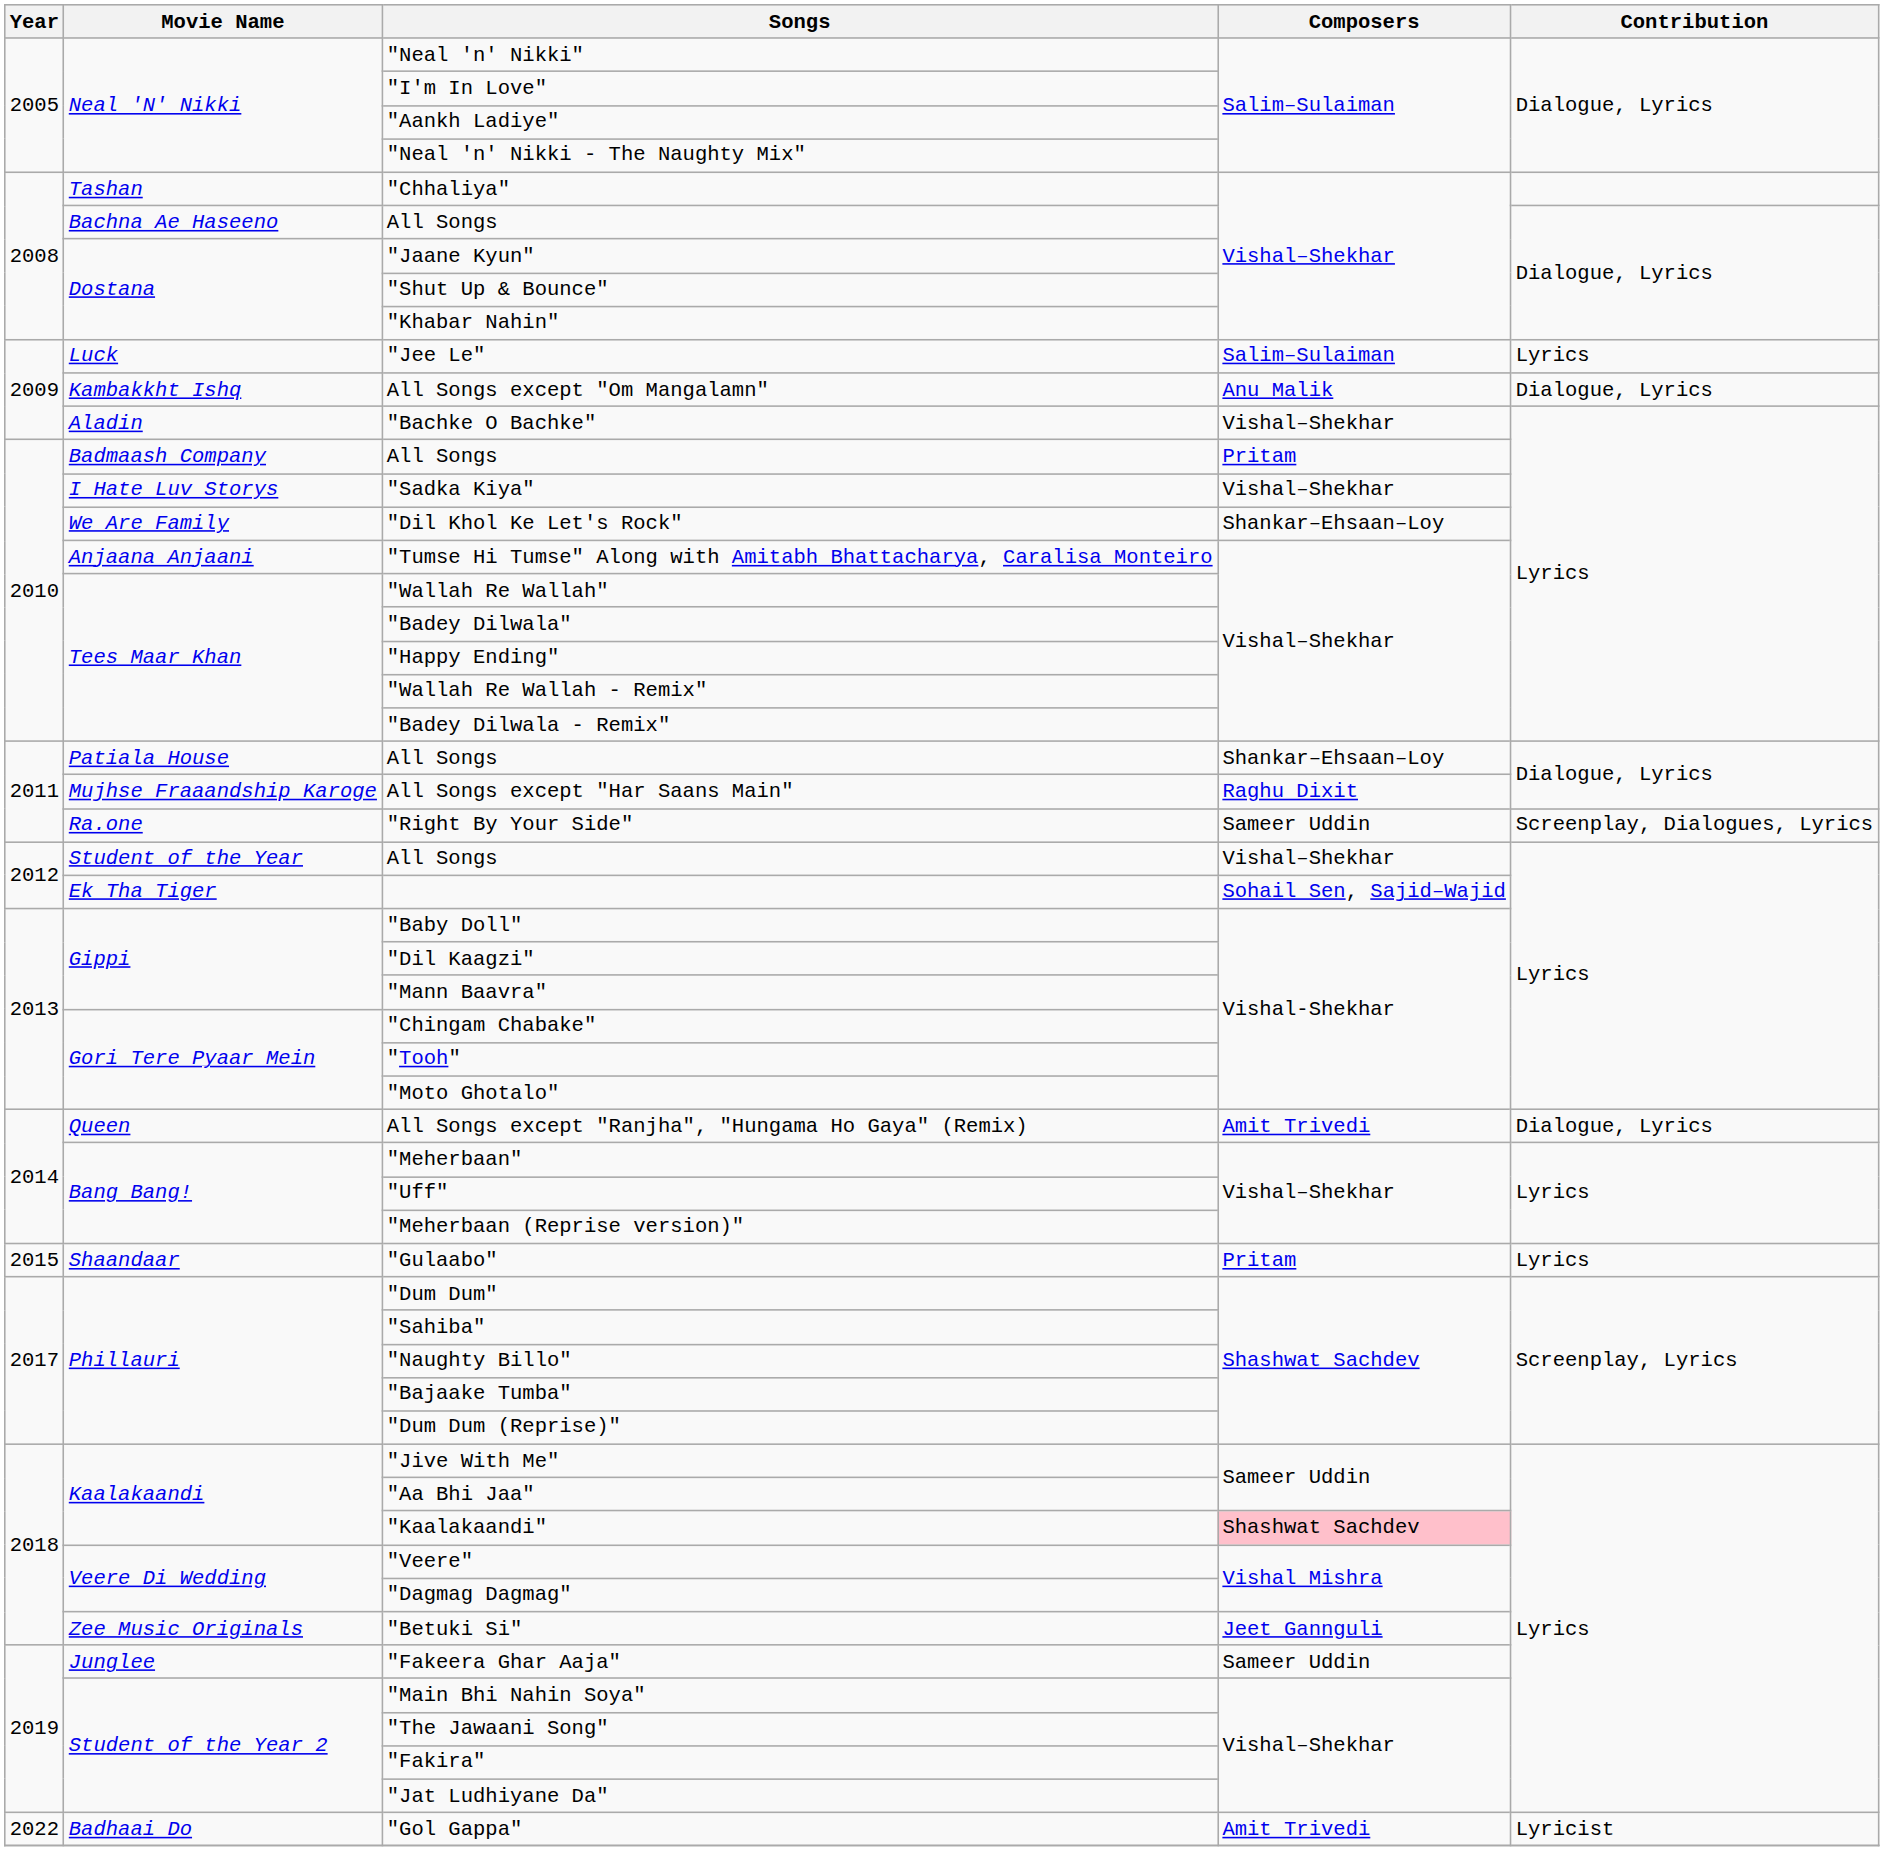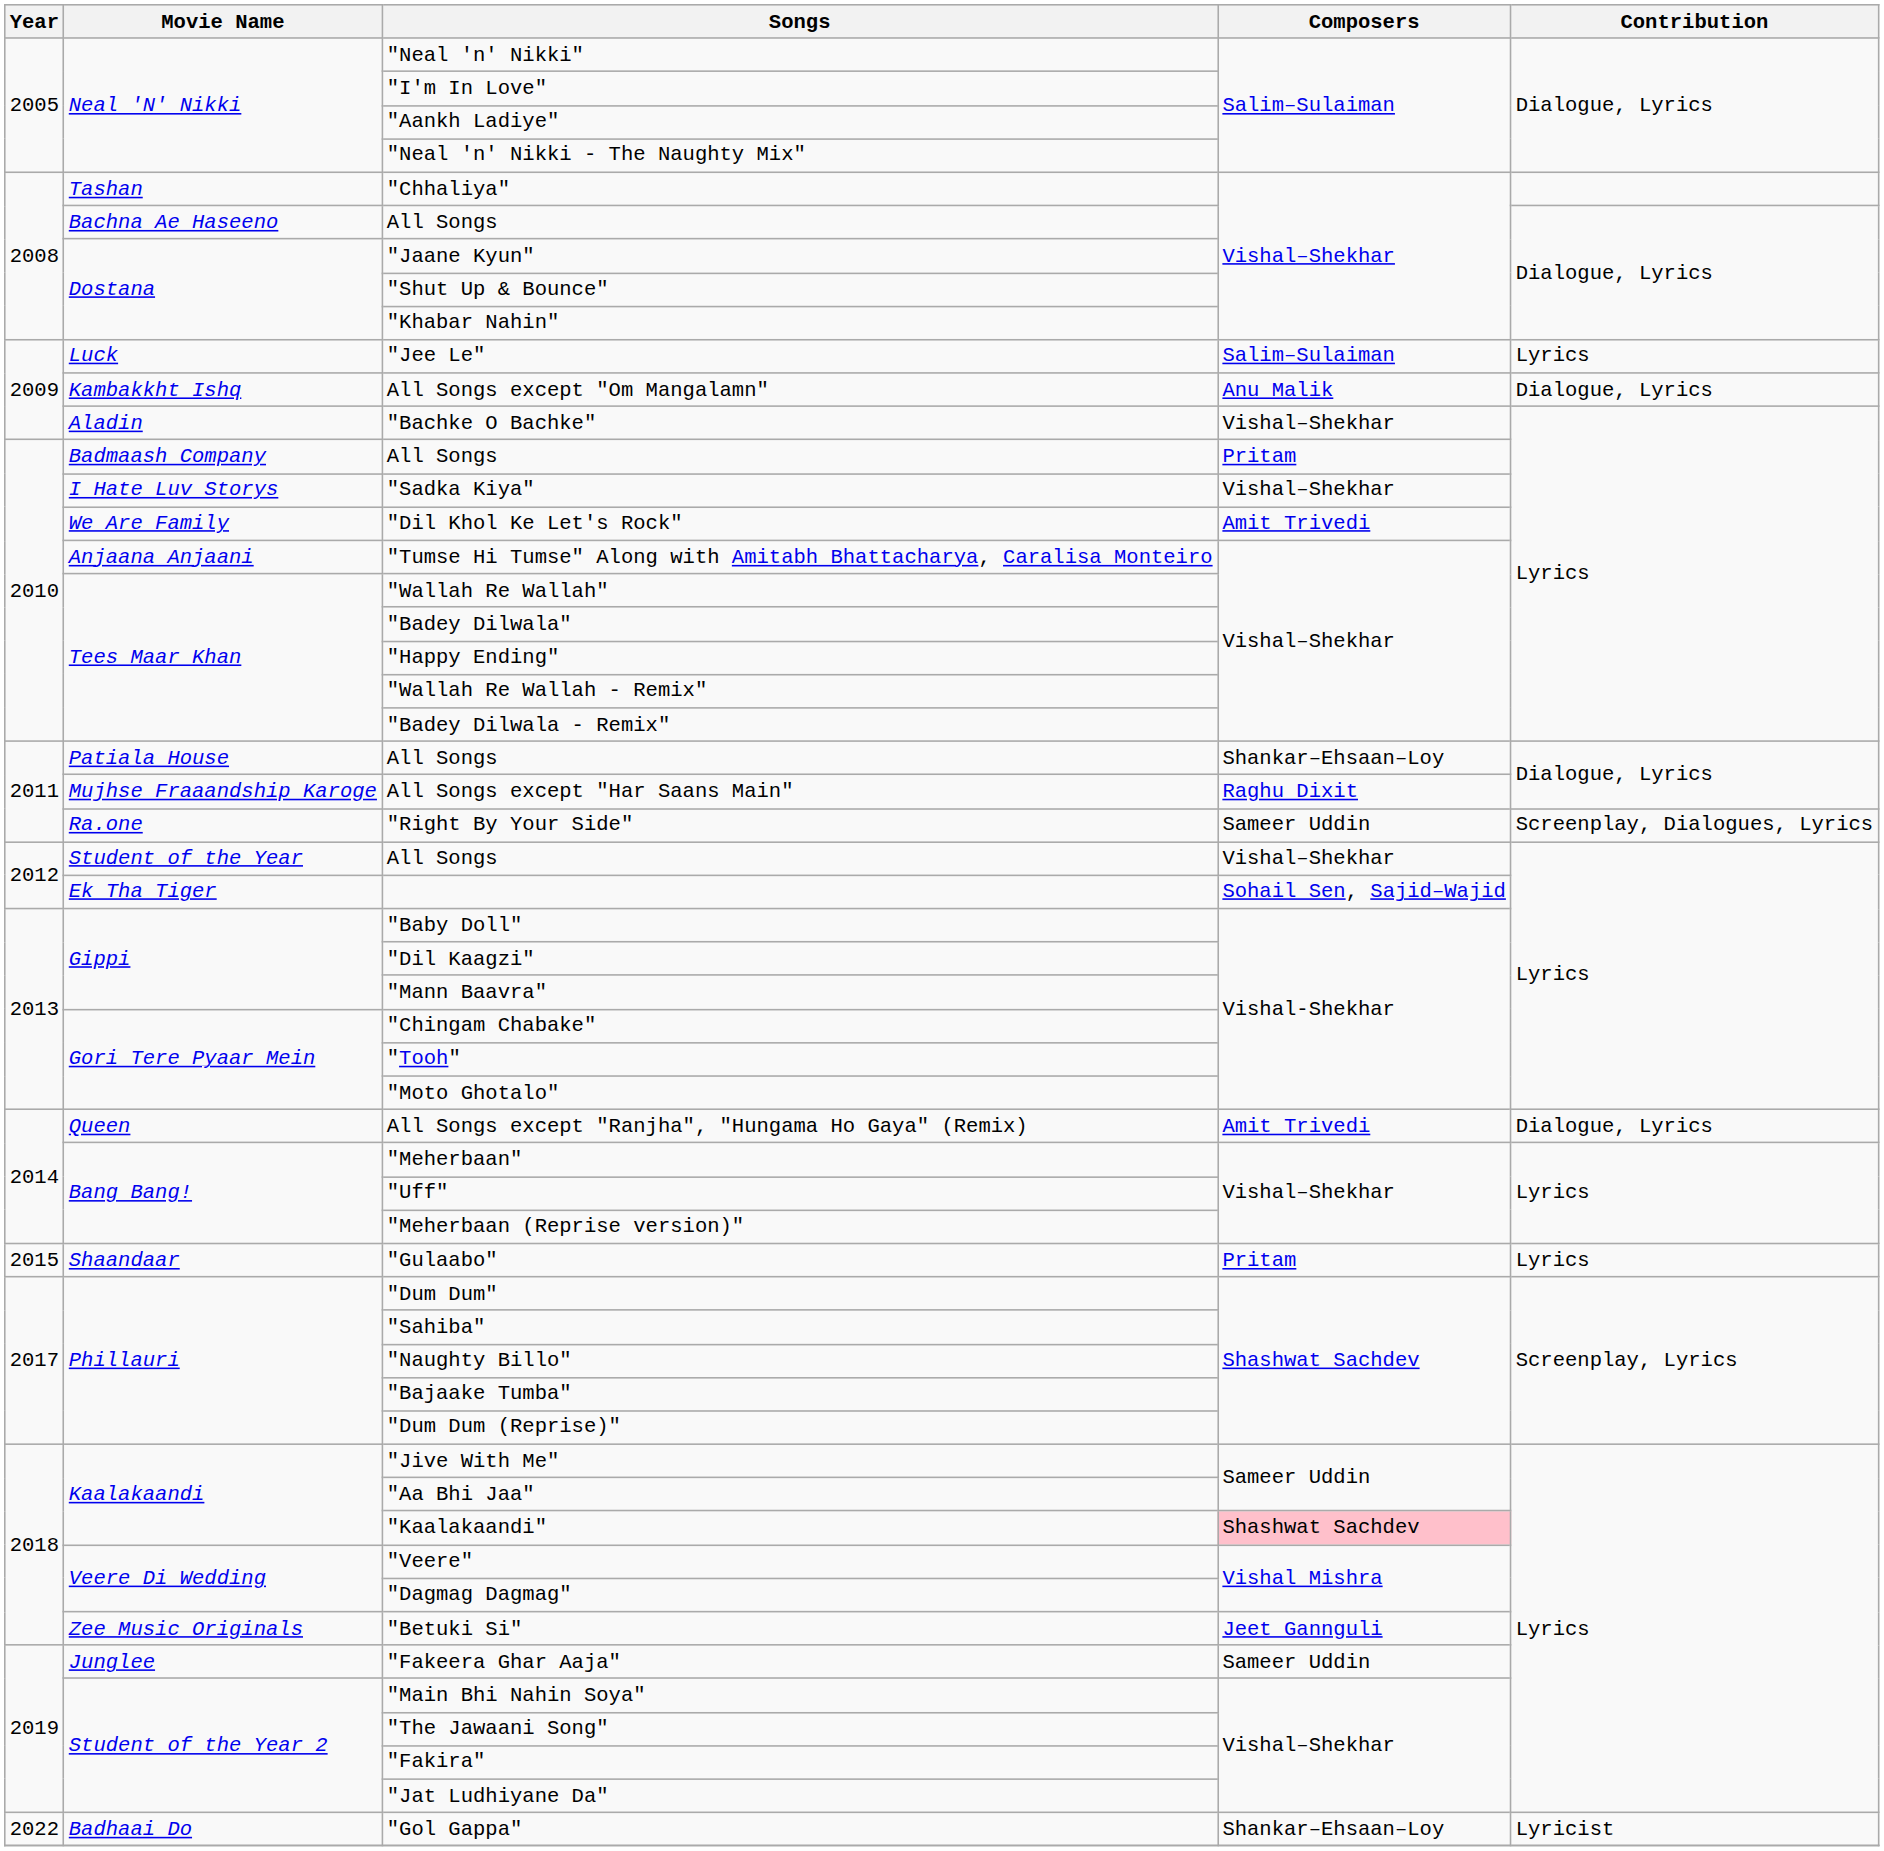 <table class="wikitable sortable">
 <tr>
 <th>Year</th>
 <th>Movie Name</th>
 <th>Songs</th>
 <th>Composers</th>
 <th>Contribution</th>
 </tr>
 <tr>
 <td rowspan="4">2005</td>
 <td rowspan="4"><em><a href='#'>Neal 'N' Nikki</a></em></td>
 <td>"Neal 'n' Nikki"</td>
 <td rowspan="4"><a href='#'>Salim–Sulaiman</a></td>
 <td rowspan="4">Dialogue, Lyrics</td>
 </tr>
 <tr>
 <td>"I'm In Love"</td>
 </tr>
 <tr>
 <td>"Aankh Ladiye"</td>
 </tr>
 <tr>
 <td>"Neal 'n' Nikki - The Naughty Mix"</td>
 </tr>
 <tr>
 <td rowspan="5">2008</td>
 <td><em><a href='#'>Tashan</a></em></td>
 <td>"Chhaliya"</td>
 <td rowspan="5"><a href='#'>Vishal–Shekhar</a></td>
 <td></td>
 </tr>
 <tr>
 <td><em><a href='#'>Bachna Ae Haseeno</a></em></td>
 <td>All Songs</td>
 <td rowspan="4">Dialogue, Lyrics</td>
 </tr>
 <tr>
 <td rowspan="3"><em><a href='#'>Dostana</a></em></td>
 <td>"Jaane Kyun"</td>
 </tr>
 <tr>
 <td>"Shut Up & Bounce"</td>
 </tr>
 <tr>
 <td>"Khabar Nahin"</td>
 </tr>
 <tr>
 <td rowspan="3">2009</td>
 <td><em><a href='#'>Luck</a></em></td>
 <td>"Jee Le"</td>
 <td><a href='#'>Salim–Sulaiman</a></td>
 <td>Lyrics</td>
 </tr>
 <tr>
 <td><em><a href='#'>Kambakkht Ishq</a></em></td>
 <td>All Songs except "Om Mangalamn"</td>
 <td><a href='#'>Anu Malik</a></td>
 <td>Dialogue, Lyrics</td>
 </tr>
 <tr>
 <td><em><a href='#'>Aladin</a></em></td>
 <td>"Bachke O Bachke"</td>
 <td>Vishal–Shekhar</td>
 <td rowspan="10">Lyrics</td>
 </tr>
 <tr>
 <td rowspan="9">2010</td>
 <td><em><a href='#'>Badmaash Company</a></em></td>
 <td>All Songs</td>
 <td><a href='#'>Pritam</a></td>
 </tr>
 <tr>
 <td><em><a href='#'>I Hate Luv Storys</a></em></td>
 <td>"Sadka Kiya"</td>
 <td>Vishal–Shekhar</td>
 </tr>
 <tr>
 <td><em><a href='#'>We Are Family</a></em></td>
 <td>"Dil Khol Ke Let's Rock"</td>
-<td>Shankar–Ehsaan–Loy</td>
+<td><a href='#'>Amit Trivedi</a></td>
 </tr>
 <tr>
 <td><em><a href='#'>Anjaana Anjaani</a></em></td>
 <td>"Tumse Hi Tumse" Along with <a href='#'>Amitabh Bhattacharya</a>, <a href='#'>Caralisa Monteiro</a></td>
 <td rowspan="6">Vishal–Shekhar</td>
 </tr>
 <tr>
 <td rowspan="5"><em><a href='#'>Tees Maar Khan</a></em></td>
 <td>"Wallah Re Wallah"</td>
 </tr>
 <tr>
 <td>"Badey Dilwala"</td>
 </tr>
 <tr>
 <td>"Happy Ending"</td>
 </tr>
 <tr>
 <td>"Wallah Re Wallah - Remix"</td>
 </tr>
 <tr>
 <td>"Badey Dilwala - Remix"</td>
 </tr>
 <tr>
 <td rowspan="3">2011</td>
 <td><em><a href='#'>Patiala House</a></em></td>
 <td>All Songs</td>
 <td>Shankar–Ehsaan–Loy</td>
 <td rowspan="2">Dialogue, Lyrics</td>
 </tr>
 <tr>
 <td><em><a href='#'>Mujhse Fraaandship Karoge</a></em></td>
 <td>All Songs except "Har Saans Main"</td>
 <td><a href='#'>Raghu Dixit</a></td>
 </tr>
 <tr>
 <td><em><a href='#'>Ra.one</a></em></td>
 <td>"Right By Your Side"</td>
 <td>Sameer Uddin</td>
 <td>Screenplay, Dialogues, Lyrics</td>
 </tr>
 <tr>
 <td rowspan="2">2012</td>
 <td><em><a href='#'>Student of the Year</a></em></td>
 <td>All Songs</td>
 <td>Vishal–Shekhar</td>
 <td rowspan="8">Lyrics</td>
 </tr>
 <tr>
 <td><em><a href='#'>Ek Tha Tiger</a></em></td>
 <td></td>
 <td><a href='#'>Sohail Sen</a>, <a href='#'>Sajid–Wajid</a></td>
 </tr>
 <tr>
 <td rowspan="6">2013</td>
 <td rowspan="3"><em><a href='#'>Gippi</a></em></td>
 <td>"Baby Doll"</td>
 <td rowspan="6">Vishal-Shekhar</td>
 </tr>
 <tr>
 <td>"Dil Kaagzi"</td>
 </tr>
 <tr>
 <td>"Mann Baavra"</td>
 </tr>
 <tr>
 <td rowspan="3"><em><a href='#'>Gori Tere Pyaar Mein</a></em></td>
 <td>"Chingam Chabake"</td>
 </tr>
 <tr>
 <td>"<a href='#'>Tooh</a>"</td>
 </tr>
 <tr>
 <td>"Moto Ghotalo"</td>
 </tr>
 <tr>
 <td rowspan="4">2014</td>
 <td><em><a href='#'>Queen</a></em></td>
 <td>All Songs except "Ranjha", "Hungama Ho Gaya" (Remix)</td>
 <td><a href='#'>Amit Trivedi</a></td>
 <td>Dialogue, Lyrics</td>
 </tr>
 <tr>
 <td rowspan="3"><em><a href='#'>Bang Bang!</a></em></td>
 <td>"Meherbaan"</td>
 <td rowspan="3">Vishal–Shekhar</td>
 <td rowspan="3">Lyrics</td>
 </tr>
 <tr>
 <td>"Uff"</td>
 </tr>
 <tr>
 <td>"Meherbaan (Reprise version)"</td>
 </tr>
 <tr>
 <td>2015</td>
 <td><em><a href='#'>Shaandaar</a></em></td>
 <td>"Gulaabo"</td>
 <td><a href='#'>Pritam</a></td>
 <td rowspan="1">Lyrics</td>
 </tr>
 <tr>
 <td rowspan="5">2017</td>
 <td rowspan="5"><em><a href='#'>Phillauri</a></em></td>
 <td>"Dum Dum"</td>
 <td rowspan="5"><a href='#'>Shashwat Sachdev</a></td>
 <td rowspan="5">Screenplay, Lyrics</td>
 </tr>
 <tr>
 <td>"Sahiba"</td>
 </tr>
 <tr>
 <td>"Naughty Billo"</td>
 </tr>
 <tr>
 <td>"Bajaake Tumba"</td>
 </tr>
 <tr>
 <td>"Dum Dum (Reprise)"</td>
 </tr>
 <tr>
 <td rowspan="6">2018</td>
 <td rowspan="3"><em><a href='#'>Kaalakaandi</a></em></td>
 <td>"Jive With Me"</td>
 <td rowspan="2">Sameer Uddin</td>
 <td rowspan="11">Lyrics</td>
 </tr>
 <tr>
 <td>"Aa Bhi Jaa"</td>
 </tr>
 <tr>
 <td>"Kaalakaandi"</td>
 <td style="background: pink;">Shashwat Sachdev</td>
 </tr>
 <tr>
 <td rowspan="2"><em><a href='#'>Veere Di Wedding</a></em></td>
 <td>"Veere"</td>
 <td rowspan="2"><a href='#'>Vishal Mishra</a></td>
 </tr>
 <tr>
 <td>"Dagmag Dagmag"</td>
 </tr>
 <tr>
 <td><a href='#'><em>Zee Music Originals</em></a></td>
 <td>"Betuki Si"</td>
 <td><a href='#'>Jeet Gannguli</a></td>
 </tr>
 <tr>
 <td rowspan="5">2019</td>
 <td><a href='#'><em>Junglee</em></a></td>
 <td>"Fakeera Ghar Aaja"</td>
 <td>Sameer Uddin</td>
 </tr>
 <tr>
 <td rowspan="4"><em><a href='#'>Student of the Year 2</a></em></td>
 <td>"Main Bhi Nahin Soya"</td>
 <td rowspan="4">Vishal–Shekhar</td>
 </tr>
 <tr>
 <td>"The Jawaani Song"</td>
 </tr>
 <tr>
 <td>"Fakira"</td>
 </tr>
 <tr>
 <td>"Jat Ludhiyane Da"</td>
 </tr>
 <tr>
 <td>2022</td>
 <td><em><a href='#'>Badhaai Do</a></em></td>
 <td>"Gol Gappa"</td>
-<td><a href='#'>Amit Trivedi</a></td>
+<td>Shankar–Ehsaan–Loy</td>
 <td>Lyricist</td>
 </tr>
 <tr>
 </tr>
 </table>
